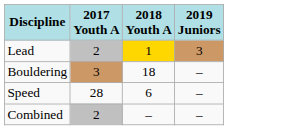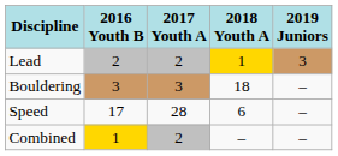 <table class="wikitable" style="text-align: center;">
 <tr>
 <th style="background: #b0e0e6;">Discipline</th>
+<th style="background: #b0e0e6;">2016<br>Youth B</th>
 <th style="background: #b0e0e6;">2017<br>Youth A</th>
 <th style="background: #b0e0e6;">2018<br>Youth A</th>
 <th style="background: #b0e0e6;">2019<br>Juniors</th>
 </tr>
 <tr>
 <td align="left">Lead</td>
 <td style="background: silver">2</td>
+<td style="background: silver">2</td>
 <td style="background: gold">1</td>
 <td style="background: #cc9966">3</td>
 </tr>
 <tr>
 <td align="left">Bouldering</td>
 <td style="background: #cc9966">3</td>
+<td style="background: #cc9966">3</td>
 <td>18</td>
 <td>–</td>
 </tr>
 <tr>
 <td align="left">Speed</td>
+<td>17</td>
 <td>28</td>
 <td>6</td>
 <td>–</td>
 </tr>
 <tr>
 <td align="left">Combined</td>
+<td style="background: gold">1</td>
 <td style="background: silver">2</td>
 <td>–</td>
 <td>–</td>
 </tr>
 </table>
